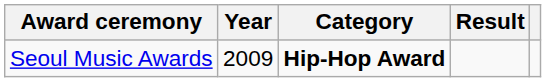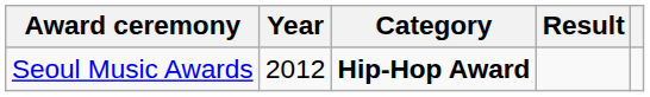 <table class="wikitable">
 <tr>
 <th>Award ceremony</th>
 <th>Year</th>
 <th>Category</th>
 <th>Result</th>
 <th></th>
 </tr>
 <tr>
 <td><a href='#'>Seoul Music Awards</a></td>
-<td>2009</td>
+<td>2012</td>
 <td><strong>Hip-Hop Award</strong></td>
 <td></td>
 <td></td>
 </tr>
 </table>
